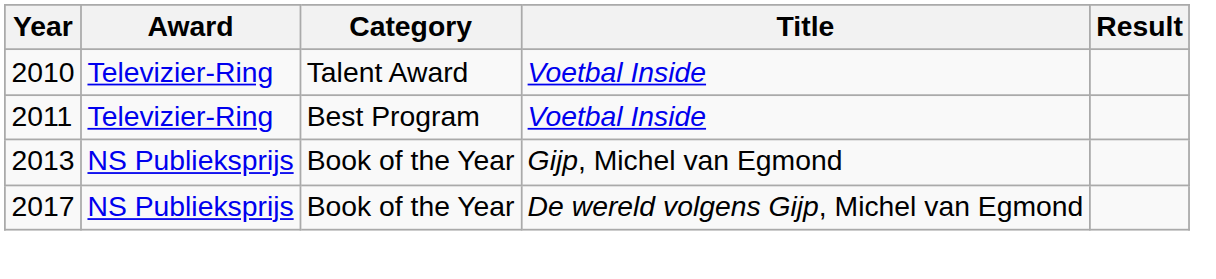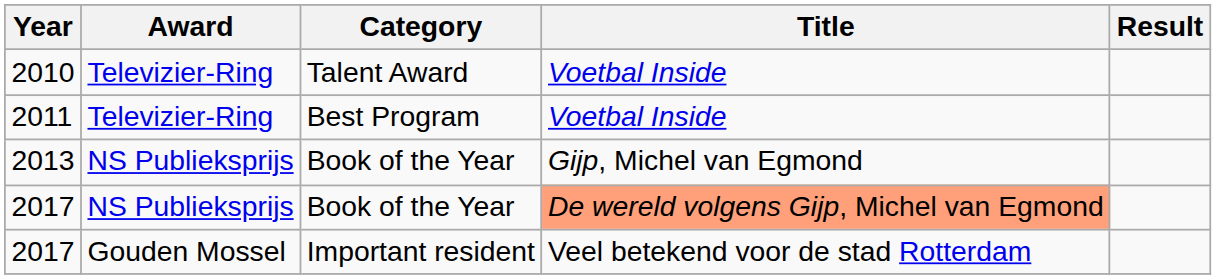 <table class = "wikitable sortable">
 <tr>
 <th>Year</th>
 <th>Award</th>
 <th>Category</th>
 <th>Title</th>
 <th>Result</th>
 </tr>
 <tr>
 <td>2010</td>
 <td><a href='#'>Televizier-Ring</a></td>
 <td>Talent Award</td>
 <td><em><a href='#'>Voetbal Inside</a></em></td>
 <td></td>
 </tr>
 <tr>
 <td>2011</td>
 <td><a href='#'>Televizier-Ring</a></td>
 <td>Best Program</td>
 <td><em><a href='#'>Voetbal Inside</a></em></td>
 <td></td>
 </tr>
 <tr>
 <td>2013</td>
 <td><a href='#'>NS Publieksprijs</a></td>
 <td>Book of the Year</td>
 <td><em>Gijp</em>, Michel van Egmond</td>
 <td></td>
 </tr>
 <tr>
 <td>2017</td>
 <td><a href='#'>NS Publieksprijs</a></td>
 <td>Book of the Year</td>
-<td><em>De wereld volgens Gijp</em>, Michel van Egmond</td>
+<td style="background: lightsalmon;"><em>De wereld volgens Gijp</em>, Michel van Egmond</td>
+<td></td>
+</tr>
+<tr>
+<td>2017</td>
+<td>Gouden Mossel</td>
+<td>Important resident</td>
+<td>Veel betekend voor de stad <a href='#'>Rotterdam</a></td>
 <td></td>
 </tr>
 </table>
